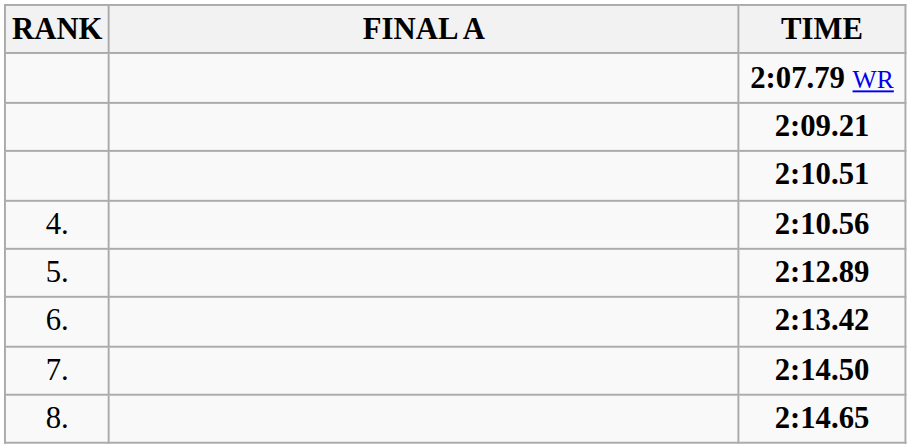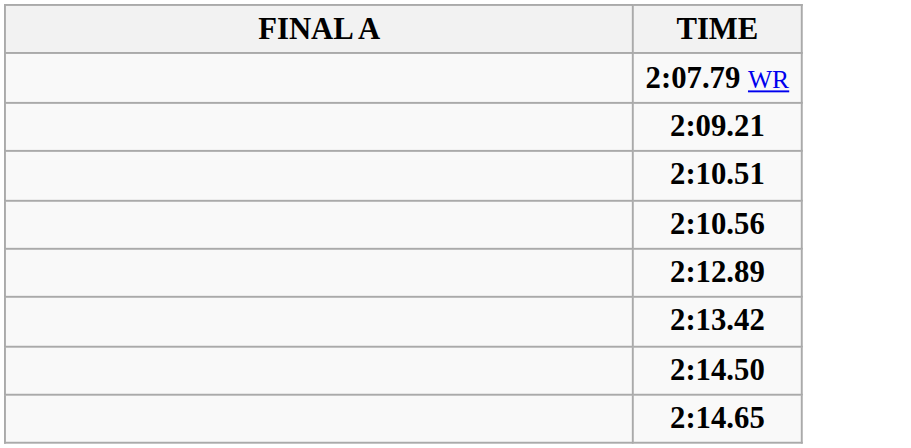 <table class="wikitable">
 <tr>
-<th>RANK</th>
 <th style="width: 20em">FINAL A</th>
 <th style="width: 5em">TIME</th>
 </tr>
 <tr>
-<td align="center"></td>
 <td></td>
 <td align="center"><strong>2:07.79</strong> <small><a href='#'>WR</a></small></td>
 </tr>
 <tr>
-<td align="center"></td>
 <td></td>
 <td align="center"><strong>2:09.21</strong></td>
 </tr>
 <tr>
-<td align="center"></td>
 <td></td>
 <td align="center"><strong>2:10.51</strong></td>
 </tr>
 <tr>
-<td align="center">4.</td>
 <td></td>
 <td align="center"><strong>2:10.56</strong></td>
 </tr>
 <tr>
-<td align="center">5.</td>
 <td></td>
 <td align="center"><strong>2:12.89</strong></td>
 </tr>
 <tr>
-<td align="center">6.</td>
 <td></td>
 <td align="center"><strong>2:13.42</strong></td>
 </tr>
 <tr>
-<td align="center">7.</td>
 <td></td>
 <td align="center"><strong>2:14.50</strong></td>
 </tr>
 <tr>
-<td align="center">8.</td>
 <td></td>
 <td align="center"><strong>2:14.65</strong></td>
 </tr>
 </table>
